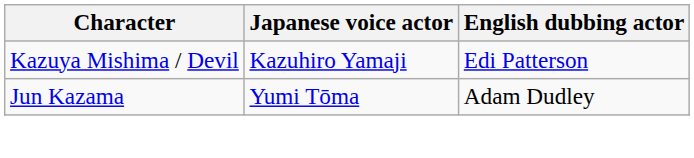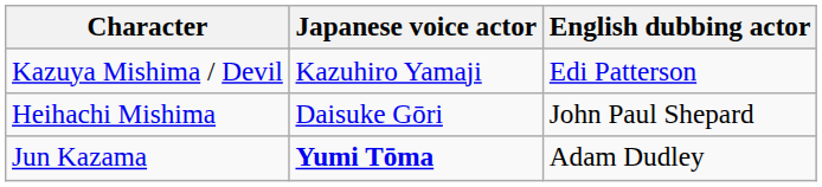 <table class="wikitable">
 <tr>
 <th>Character</th>
 <th>Japanese voice actor</th>
 <th>English dubbing actor</th>
 </tr>
 <tr>
 <td><a href='#'>Kazuya Mishima</a> / <a href='#'>Devil</a></td>
 <td><a href='#'>Kazuhiro Yamaji</a></td>
 <td><a href='#'>Edi Patterson</a></td>
 </tr>
 <tr>
+<td><a href='#'>Heihachi Mishima</a></td>
+<td><a href='#'>Daisuke Gōri</a></td>
+<td>John Paul Shepard</td>
+</tr>
+<tr>
 <td><a href='#'>Jun Kazama</a></td>
-<td><a href='#'>Yumi Tōma</a></td>
+<td><strong><a href='#'>Yumi Tōma</a></strong></td>
 <td>Adam Dudley</td>
 </tr>
 </table>
